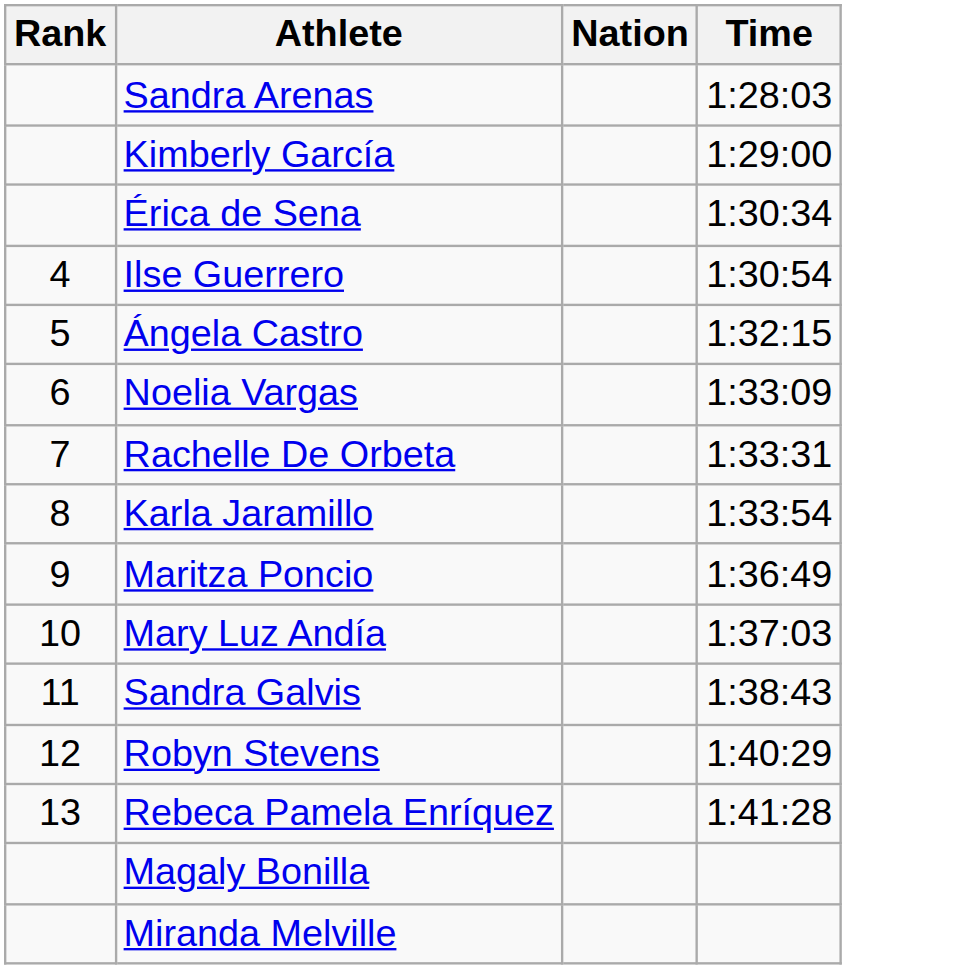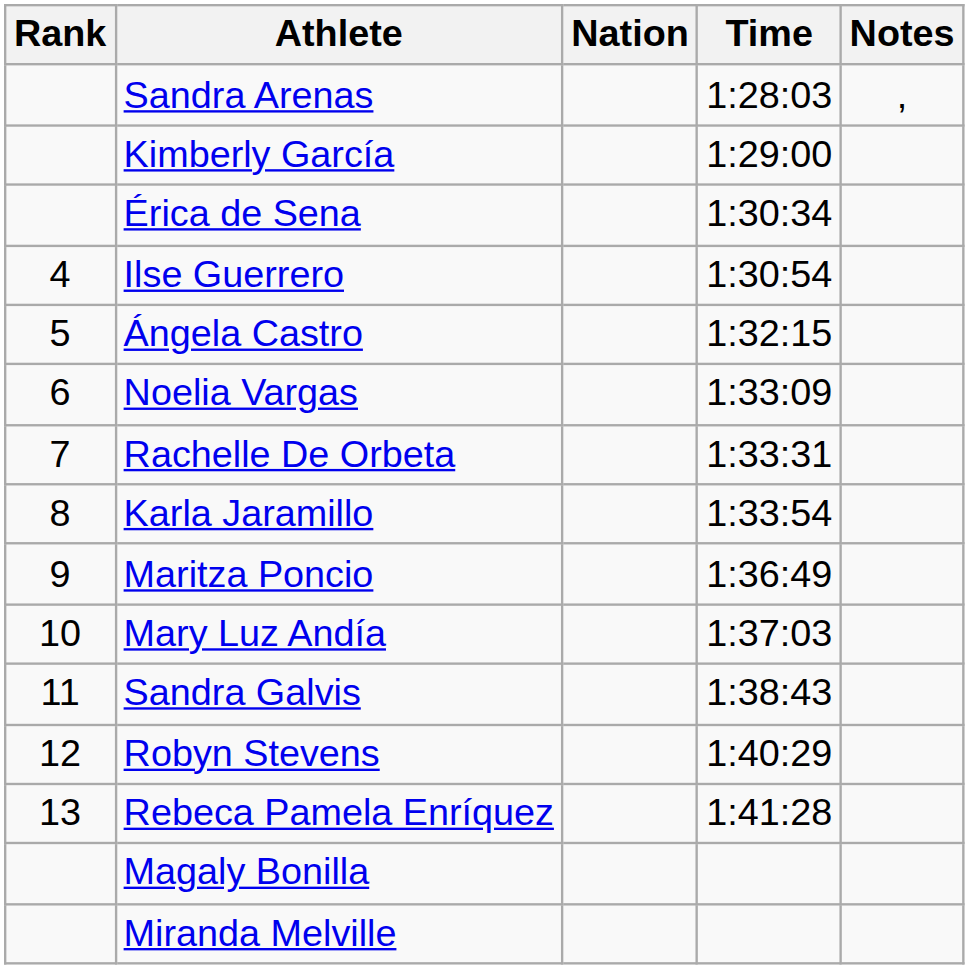 <table class="wikitable sortable" style="text-align:center">
 <tr>
 <th>Rank</th>
 <th>Athlete</th>
 <th>Nation</th>
 <th>Time</th>
+<th>Notes</th>
 </tr>
 <tr>
 <td></td>
 <td align=left><a href='#'>Sandra Arenas</a></td>
 <td align=left></td>
 <td>1:28:03</td>
+<td><strong></strong>, <strong></strong></td>
 </tr>
 <tr>
 <td></td>
 <td align=left><a href='#'>Kimberly García</a></td>
 <td align=left></td>
 <td>1:29:00</td>
+<td><strong></strong></td>
 </tr>
 <tr>
 <td></td>
 <td align=left><a href='#'>Érica de Sena</a></td>
 <td align=left></td>
 <td>1:30:34</td>
+<td></td>
 </tr>
 <tr>
 <td>4</td>
 <td align=left><a href='#'>Ilse Guerrero</a></td>
 <td align=left></td>
 <td>1:30:54</td>
+<td><strong></strong></td>
 </tr>
 <tr>
 <td>5</td>
 <td align=left><a href='#'>Ángela Castro</a></td>
 <td align=left></td>
 <td>1:32:15</td>
+<td><strong></strong></td>
 </tr>
 <tr>
 <td>6</td>
 <td align=left><a href='#'>Noelia Vargas</a></td>
 <td align=left></td>
 <td>1:33:09</td>
+<td><strong></strong></td>
 </tr>
 <tr>
 <td>7</td>
 <td align=left><a href='#'>Rachelle De Orbeta</a></td>
 <td align=left></td>
 <td>1:33:31</td>
+<td><strong></strong></td>
 </tr>
 <tr>
 <td>8</td>
 <td align=left><a href='#'>Karla Jaramillo</a></td>
 <td align=left></td>
 <td>1:33:54</td>
+<td></td>
 </tr>
 <tr>
 <td>9</td>
 <td align=left><a href='#'>Maritza Poncio</a></td>
 <td align=left></td>
 <td>1:36:49</td>
+<td></td>
 </tr>
 <tr>
 <td>10</td>
 <td align=left><a href='#'>Mary Luz Andía</a></td>
 <td align=left></td>
 <td>1:37:03</td>
+<td></td>
 </tr>
 <tr>
 <td>11</td>
 <td align=left><a href='#'>Sandra Galvis</a></td>
 <td align=left></td>
 <td>1:38:43</td>
+<td></td>
 </tr>
 <tr>
 <td>12</td>
 <td align=left><a href='#'>Robyn Stevens</a></td>
 <td align=left></td>
 <td>1:40:29</td>
+<td></td>
 </tr>
 <tr>
 <td>13</td>
 <td align=left><a href='#'>Rebeca Pamela Enríquez</a></td>
 <td align=left></td>
 <td>1:41:28</td>
+<td></td>
 </tr>
 <tr>
 <td></td>
 <td align=left><a href='#'>Magaly Bonilla</a></td>
 <td align=left></td>
+<td></td>
 <td></td>
 </tr>
 <tr>
 <td></td>
 <td align=left><a href='#'>Miranda Melville</a></td>
 <td align=left></td>
 <td></td>
+<td></td>
 </tr>
 </table>
